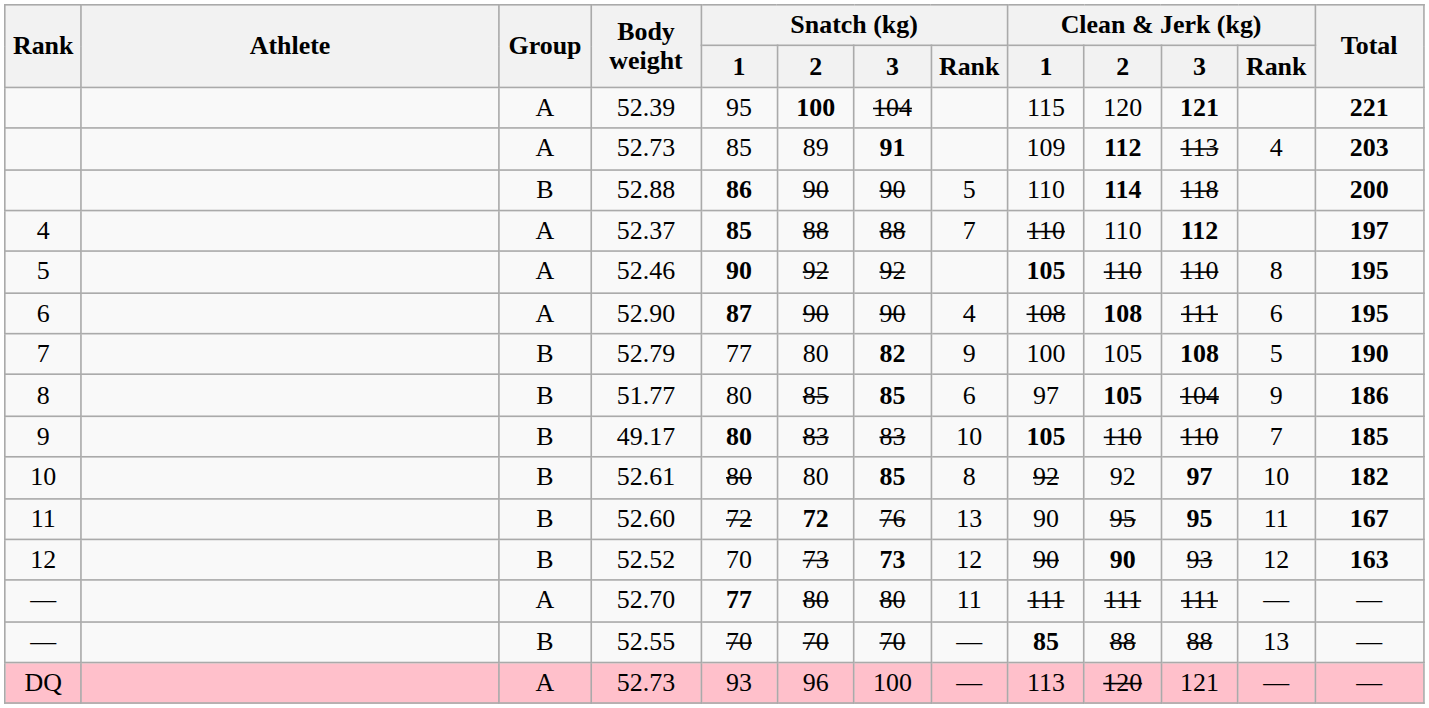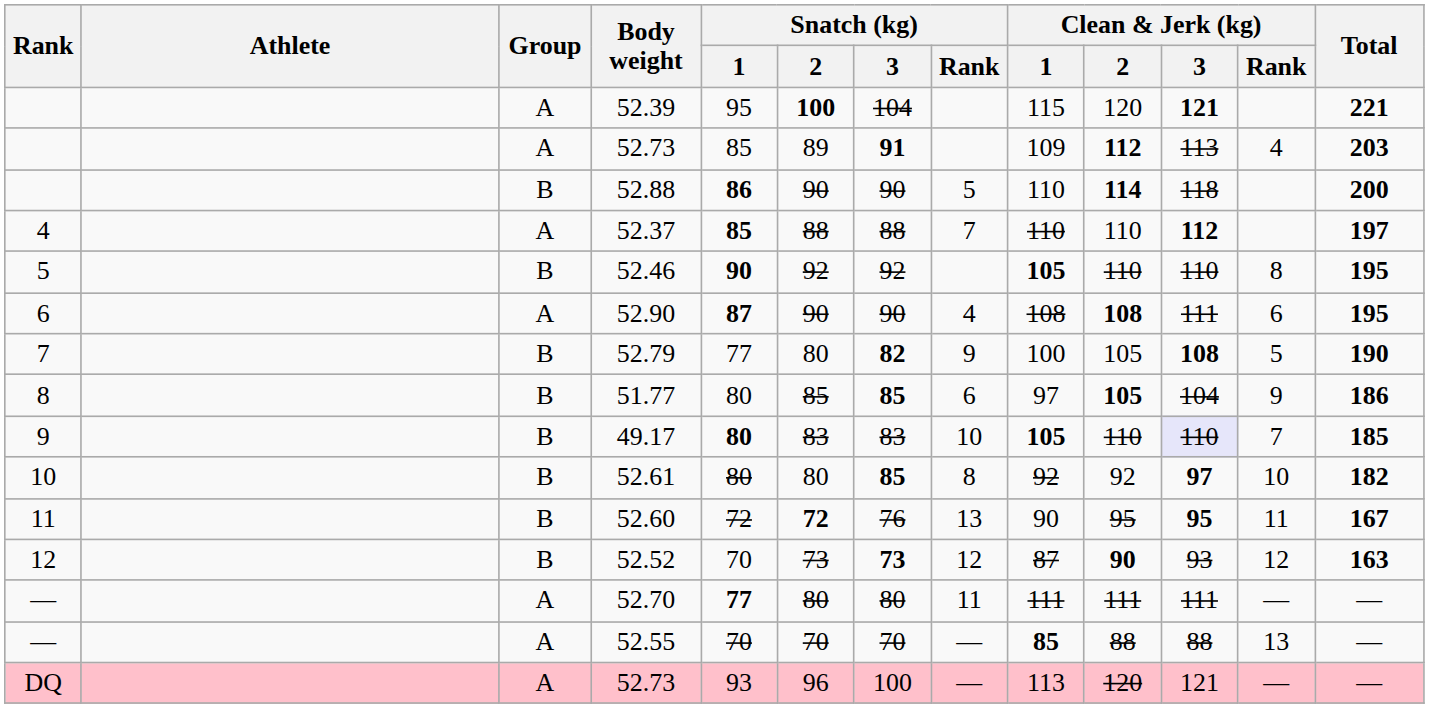 <table class = "wikitable" style="text-align:center;">
 <tr>
 <th rowspan=2 width=40>Rank</th>
 <th rowspan=2 width=250>Athlete</th>
 <th rowspan=2 width=50>Group</th>
 <th rowspan=2 width=60>Body weight</th>
 <th colspan=4>Snatch (kg)</th>
 <th colspan=4>Clean & Jerk (kg)</th>
 <th rowspan=2 width=60>Total</th>
 </tr>
 <tr>
 <th width=40>1</th>
 <th width=40>2</th>
 <th width=40>3</th>
 <th width=40>Rank</th>
 <th width=40>1</th>
 <th width=40>2</th>
 <th width=40>3</th>
 <th width=40>Rank</th>
 </tr>
 <tr>
 <td></td>
 <td align=left></td>
 <td>A</td>
 <td>52.39</td>
 <td>95</td>
 <td><strong>100</strong></td>
 <td><s>104</s></td>
 <td></td>
 <td>115</td>
 <td>120</td>
 <td><strong>121</strong></td>
 <td></td>
 <td><strong>221</strong></td>
 </tr>
 <tr>
 <td></td>
 <td align=left></td>
 <td>A</td>
 <td>52.73</td>
 <td>85</td>
 <td>89</td>
 <td><strong>91</strong></td>
 <td></td>
 <td>109</td>
 <td><strong>112</strong></td>
 <td><s>113</s></td>
 <td>4</td>
 <td><strong>203</strong></td>
 </tr>
 <tr>
 <td></td>
 <td align=left></td>
 <td>B</td>
 <td>52.88</td>
 <td><strong>86</strong></td>
 <td><s>90</s></td>
 <td><s>90</s></td>
 <td>5</td>
 <td>110</td>
 <td><strong>114</strong></td>
 <td><s>118</s></td>
 <td></td>
 <td><strong>200</strong></td>
 </tr>
 <tr>
 <td>4</td>
 <td align=left></td>
 <td>A</td>
 <td>52.37</td>
 <td><strong>85</strong></td>
 <td><s>88</s></td>
 <td><s>88</s></td>
 <td>7</td>
 <td><s>110</s></td>
 <td>110</td>
 <td><strong>112</strong></td>
 <td></td>
 <td><strong>197</strong></td>
 </tr>
 <tr>
 <td>5</td>
 <td align=left></td>
-<td>A</td>
+<td>B</td>
 <td>52.46</td>
 <td><strong>90</strong></td>
 <td><s>92</s></td>
 <td><s>92</s></td>
 <td></td>
 <td><strong>105</strong></td>
 <td><s>110</s></td>
 <td><s>110</s></td>
 <td>8</td>
 <td><strong>195</strong></td>
 </tr>
 <tr>
 <td>6</td>
 <td align=left></td>
 <td>A</td>
 <td>52.90</td>
 <td><strong>87</strong></td>
 <td><s>90</s></td>
 <td><s>90</s></td>
 <td>4</td>
 <td><s>108</s></td>
 <td><strong>108</strong></td>
 <td><s>111</s></td>
 <td>6</td>
 <td><strong>195</strong></td>
 </tr>
 <tr>
 <td>7</td>
 <td align=left></td>
 <td>B</td>
 <td>52.79</td>
 <td>77</td>
 <td>80</td>
 <td><strong>82</strong></td>
 <td>9</td>
 <td>100</td>
 <td>105</td>
 <td><strong>108</strong></td>
 <td>5</td>
 <td><strong>190</strong></td>
 </tr>
 <tr>
 <td>8</td>
 <td align=left></td>
 <td>B</td>
 <td>51.77</td>
 <td>80</td>
 <td><s>85</s></td>
 <td><strong>85</strong></td>
 <td>6</td>
 <td>97</td>
 <td><strong>105</strong></td>
 <td><s>104</s></td>
 <td>9</td>
 <td><strong>186</strong></td>
 </tr>
 <tr>
 <td>9</td>
 <td align=left></td>
 <td>B</td>
 <td>49.17</td>
 <td><strong>80</strong></td>
 <td><s>83</s></td>
 <td><s>83</s></td>
 <td>10</td>
 <td><strong>105</strong></td>
 <td><s>110</s></td>
-<td><s>110</s></td>
+<td style="background: lavender;"><s>110</s></td>
 <td>7</td>
 <td><strong>185</strong></td>
 </tr>
 <tr>
 <td>10</td>
 <td align=left></td>
 <td>B</td>
 <td>52.61</td>
 <td><s>80</s></td>
 <td>80</td>
 <td><strong>85</strong></td>
 <td>8</td>
 <td><s>92</s></td>
 <td>92</td>
 <td><strong>97</strong></td>
 <td>10</td>
 <td><strong>182</strong></td>
 </tr>
 <tr>
 <td>11</td>
 <td align=left></td>
 <td>B</td>
 <td>52.60</td>
 <td><s>72</s></td>
 <td><strong>72</strong></td>
 <td><s>76</s></td>
 <td>13</td>
 <td>90</td>
 <td><s>95</s></td>
 <td><strong>95</strong></td>
 <td>11</td>
 <td><strong>167</strong></td>
 </tr>
 <tr>
 <td>12</td>
 <td align=left></td>
 <td>B</td>
 <td>52.52</td>
 <td>70</td>
 <td><s>73</s></td>
 <td><strong>73</strong></td>
 <td>12</td>
-<td><s>90</s></td>
+<td><s>87</s></td>
 <td><strong>90</strong></td>
 <td><s>93</s></td>
 <td>12</td>
 <td><strong>163</strong></td>
 </tr>
 <tr>
 <td>—</td>
 <td align=left></td>
 <td>A</td>
 <td>52.70</td>
 <td><strong>77</strong></td>
 <td><s>80</s></td>
 <td><s>80</s></td>
 <td>11</td>
 <td><s>111</s></td>
 <td><s>111</s></td>
 <td><s>111</s></td>
 <td>—</td>
 <td>—</td>
 </tr>
 <tr>
 <td>—</td>
 <td align=left></td>
-<td>B</td>
+<td>A</td>
 <td>52.55</td>
 <td><s>70</s></td>
 <td><s>70</s></td>
 <td><s>70</s></td>
 <td>—</td>
 <td><strong>85</strong></td>
 <td><s>88</s></td>
 <td><s>88</s></td>
 <td>13</td>
 <td>—</td>
 </tr>
 <tr bgcolor=pink>
 <td>DQ</td>
 <td align=left></td>
 <td>A</td>
 <td>52.73</td>
 <td>93</td>
 <td>96</td>
 <td>100</td>
 <td>—</td>
 <td>113</td>
 <td><s>120</s></td>
 <td>121</td>
 <td>—</td>
 <td>—</td>
 </tr>
 </table>
